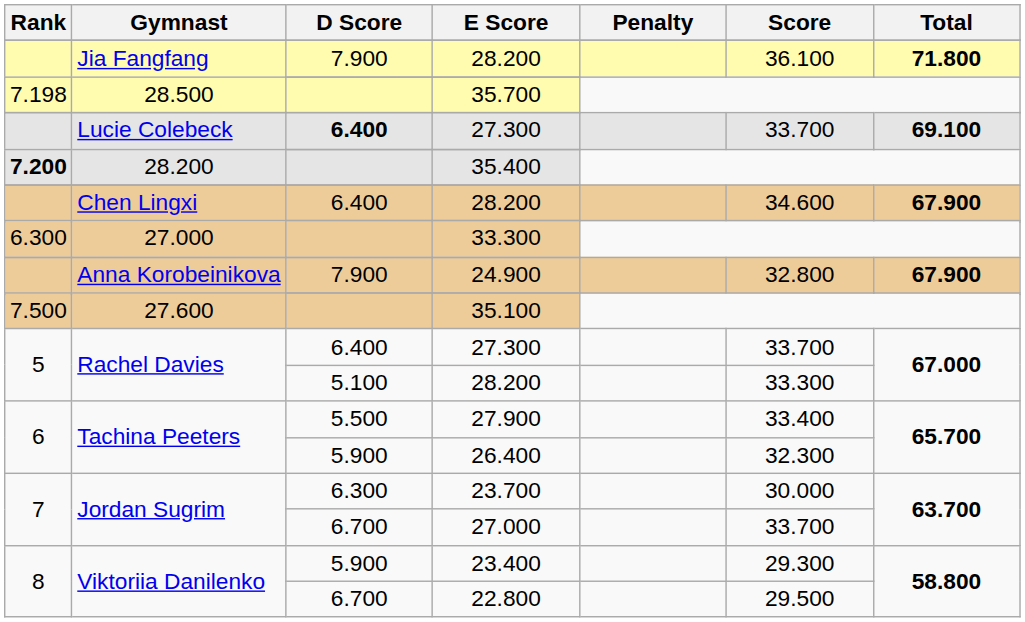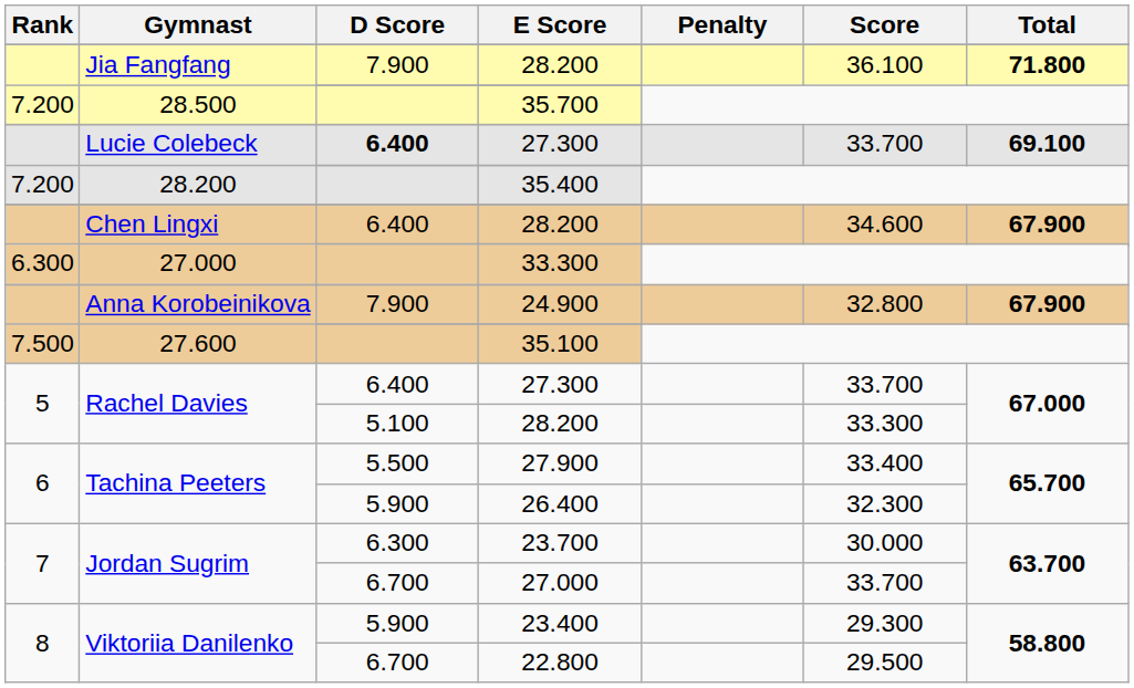 <table class="wikitable" style="text-align:center">
 <tr>
 <th>Rank</th>
 <th>Gymnast</th>
 <th style="width:6em">D Score</th>
 <th style="width:6em">E Score</th>
 <th style="width:6em">Penalty</th>
 <th style="width:6em">Score</th>
 <th style="width:6em">Total</th>
 </tr>
 <tr>
 </tr>
 <tr style="background:#fffcaf;">
 <td rowspan=2></td>
 <td rowspan=2 align=left> <a href='#'>Jia Fangfang</a></td>
 <td>7.900</td>
 <td>28.200</td>
 <td></td>
 <td>36.100</td>
 <td rowspan=2><strong>71.800</strong></td>
 </tr>
 <tr>
 </tr>
 <tr style="background:#fffcaf;">
-<td>7.198</td>
+<td>7.200</td>
 <td>28.500</td>
 <td></td>
 <td>35.700</td>
 </tr>
 <tr>
 </tr>
 <tr style="background:#e5e5e5;">
 <td rowspan=2></td>
 <td rowspan=2 align=left> <a href='#'>Lucie Colebeck</a></td>
 <td><strong>6.400</strong></td>
 <td>27.300</td>
 <td></td>
 <td>33.700</td>
 <td rowspan=2><strong>69.100</strong></td>
 </tr>
 <tr>
 </tr>
 <tr style="background:#e5e5e5;">
-<td><strong>7.200</strong></td>
+<td>7.200</td>
 <td>28.200</td>
 <td></td>
 <td>35.400</td>
 </tr>
 <tr>
 </tr>
 <tr style="background:#ec9;">
 <td rowspan=2></td>
 <td rowspan=2 align=left> <a href='#'>Chen Lingxi</a></td>
 <td>6.400</td>
 <td>28.200</td>
 <td></td>
 <td>34.600</td>
 <td rowspan=2><strong>67.900</strong></td>
 </tr>
 <tr>
 </tr>
 <tr style="background:#ec9;">
 <td>6.300</td>
 <td>27.000</td>
 <td></td>
 <td>33.300</td>
 </tr>
 <tr>
 </tr>
 <tr style="background:#ec9;">
 <td rowspan=2></td>
 <td rowspan=2 align=left> <a href='#'>Anna Korobeinikova</a></td>
 <td>7.900</td>
 <td>24.900</td>
 <td></td>
 <td>32.800</td>
 <td rowspan=2><strong>67.900</strong></td>
 </tr>
 <tr>
 </tr>
 <tr style="background:#ec9;">
 <td>7.500</td>
 <td>27.600</td>
 <td></td>
 <td>35.100</td>
 </tr>
 <tr>
 <td rowspan=2>5</td>
 <td rowspan=2 align=left> <a href='#'>Rachel Davies</a></td>
 <td>6.400</td>
 <td>27.300</td>
 <td></td>
 <td>33.700</td>
 <td rowspan=2><strong>67.000</strong></td>
 </tr>
 <tr>
 <td>5.100</td>
 <td>28.200</td>
 <td></td>
 <td>33.300</td>
 </tr>
 <tr>
 <td rowspan=2>6</td>
 <td rowspan=2 align=left> <a href='#'>Tachina Peeters</a></td>
 <td>5.500</td>
 <td>27.900</td>
 <td></td>
 <td>33.400</td>
 <td rowspan=2><strong>65.700</strong></td>
 </tr>
 <tr>
 <td>5.900</td>
 <td>26.400</td>
 <td></td>
 <td>32.300</td>
 </tr>
 <tr>
 <td rowspan=2>7</td>
 <td rowspan=2 align=left> <a href='#'>Jordan Sugrim</a></td>
 <td>6.300</td>
 <td>23.700</td>
 <td></td>
 <td>30.000</td>
 <td rowspan=2><strong>63.700</strong></td>
 </tr>
 <tr>
 <td>6.700</td>
 <td>27.000</td>
 <td></td>
 <td>33.700</td>
 </tr>
 <tr>
 <td rowspan=2>8</td>
 <td rowspan=2 align=left> <a href='#'>Viktoriia Danilenko</a></td>
 <td>5.900</td>
 <td>23.400</td>
 <td></td>
 <td>29.300</td>
 <td rowspan=2><strong>58.800</strong></td>
 </tr>
 <tr>
 <td>6.700</td>
 <td>22.800</td>
 <td></td>
 <td>29.500</td>
 </tr>
 </table>
